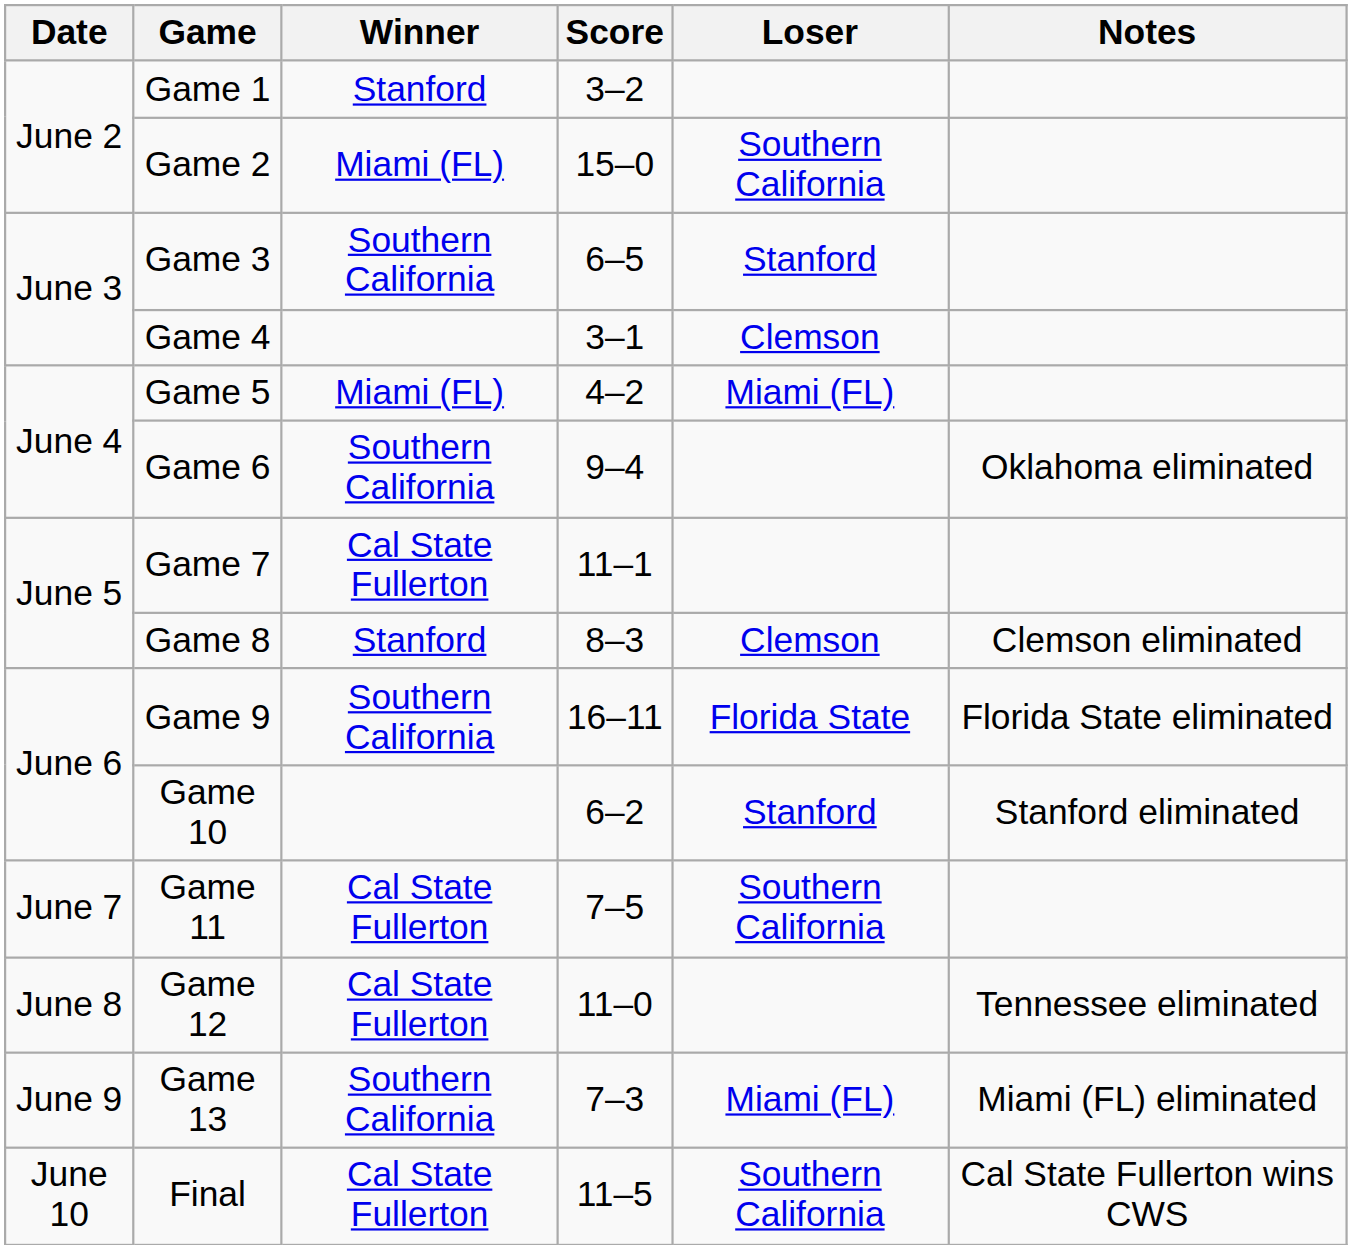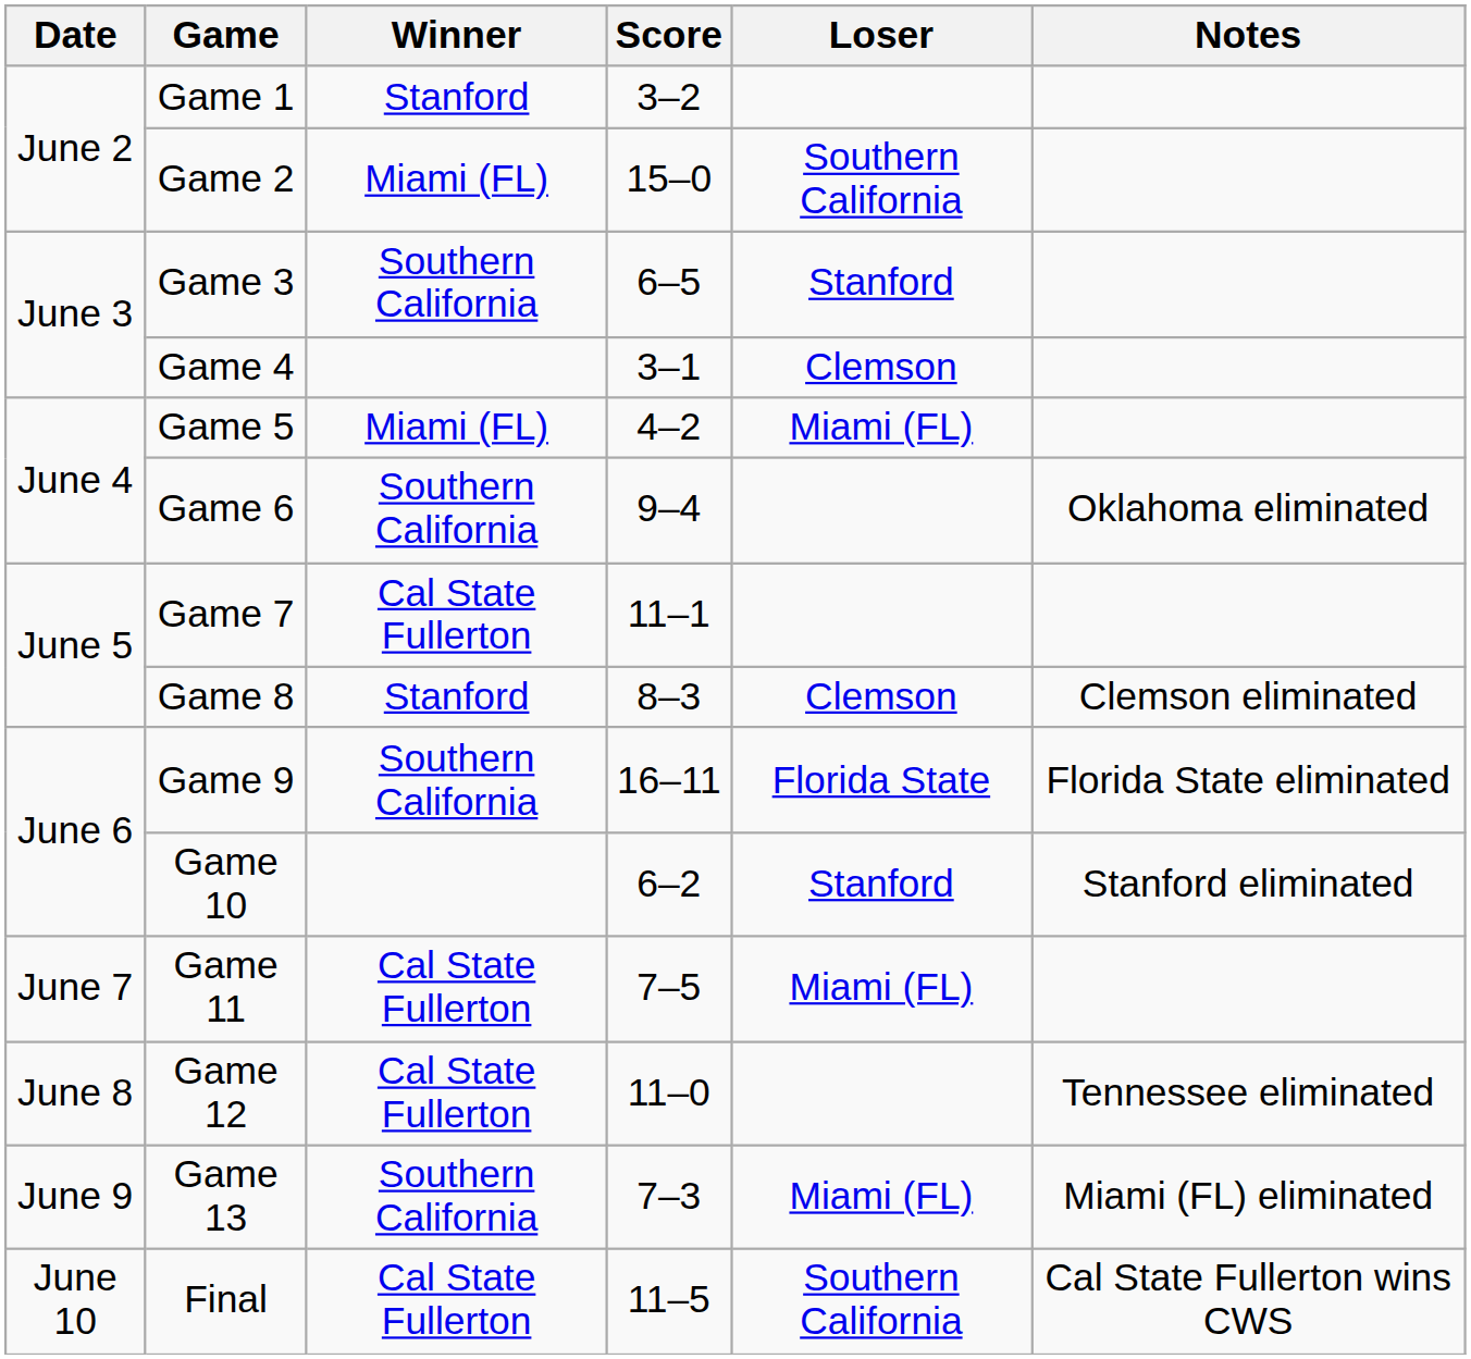 <table class="wikitable">
 <tr>
 <th>Date</th>
 <th>Game</th>
 <th>Winner</th>
 <th>Score</th>
 <th>Loser</th>
 <th>Notes</th>
 </tr>
 <tr align=center>
 <td rowspan=2>June 2</td>
 <td>Game 1</td>
 <td><a href='#'>Stanford</a></td>
 <td>3–2</td>
 <td></td>
 <td></td>
 </tr>
 <tr align=center>
 <td>Game 2</td>
 <td><a href='#'>Miami (FL)</a></td>
 <td>15–0</td>
 <td><a href='#'>Southern California</a></td>
 <td></td>
 </tr>
 <tr align=center>
 <td rowspan=2>June 3</td>
 <td>Game 3</td>
 <td><a href='#'>Southern California</a></td>
 <td>6–5</td>
 <td><a href='#'>Stanford</a></td>
 <td></td>
 </tr>
 <tr align=center>
 <td>Game 4</td>
 <td></td>
 <td>3–1</td>
 <td><a href='#'>Clemson</a></td>
 <td></td>
 </tr>
 <tr align=center>
 <td rowspan=2>June 4</td>
 <td>Game 5</td>
 <td><a href='#'>Miami (FL)</a></td>
 <td>4–2</td>
 <td><a href='#'>Miami (FL)</a></td>
 <td></td>
 </tr>
 <tr align=center>
 <td>Game 6</td>
 <td><a href='#'>Southern California</a></td>
 <td>9–4</td>
 <td></td>
 <td>Oklahoma eliminated</td>
 </tr>
 <tr align=center>
 <td rowspan=2>June 5</td>
 <td>Game 7</td>
 <td><a href='#'>Cal State Fullerton</a></td>
 <td>11–1</td>
 <td></td>
 <td></td>
 </tr>
 <tr align=center>
 <td>Game 8</td>
 <td><a href='#'>Stanford</a></td>
 <td>8–3</td>
 <td><a href='#'>Clemson</a></td>
 <td>Clemson eliminated</td>
 </tr>
 <tr align=center>
 <td rowspan=2>June 6</td>
 <td>Game 9</td>
 <td><a href='#'>Southern California</a></td>
 <td>16–11</td>
 <td><a href='#'>Florida State</a></td>
 <td>Florida State eliminated</td>
 </tr>
 <tr align=center>
 <td>Game 10</td>
 <td></td>
 <td>6–2</td>
 <td><a href='#'>Stanford</a></td>
 <td>Stanford eliminated</td>
 </tr>
 <tr align=center>
 <td>June 7</td>
 <td>Game 11</td>
 <td><a href='#'>Cal State Fullerton</a></td>
 <td>7–5</td>
-<td><a href='#'>Southern California</a></td>
+<td><a href='#'>Miami (FL)</a></td>
 <td></td>
 </tr>
 <tr align=center>
 <td>June 8</td>
 <td>Game 12</td>
 <td><a href='#'>Cal State Fullerton</a></td>
 <td>11–0</td>
 <td></td>
 <td>Tennessee eliminated</td>
 </tr>
 <tr align=center>
 <td>June 9</td>
 <td>Game 13</td>
 <td><a href='#'>Southern California</a></td>
 <td>7–3</td>
 <td><a href='#'>Miami (FL)</a></td>
 <td>Miami (FL) eliminated</td>
 </tr>
 <tr align=center>
 <td>June 10</td>
 <td>Final</td>
 <td><a href='#'>Cal State Fullerton</a></td>
 <td>11–5</td>
 <td><a href='#'>Southern California</a></td>
 <td>Cal State Fullerton wins CWS</td>
 </tr>
 </table>
